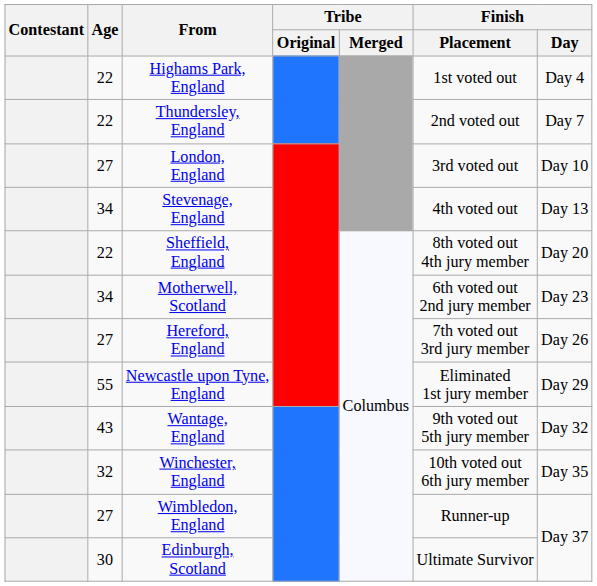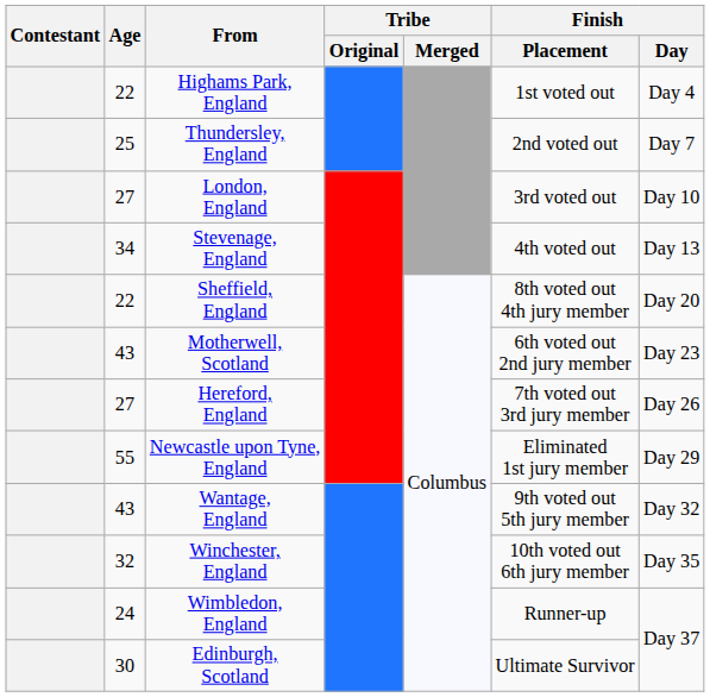 <table class="wikitable sortable" style="margin:auto; text-align:center">
 <tr>
 <th rowspan="2" scope="col">Contestant</th>
 <th rowspan="2" scope="col">Age</th>
 <th rowspan="2" scope="col" class=unsortable>From</th>
 <th colspan="2" scope="colgroup">Tribe</th>
 <th colspan="2" scope="colgroup">Finish</th>
 </tr>
 <tr>
 <th scope="col">Original</th>
 <th scope="col" class=unsortable>Merged</th>
 <th scope="col" class=unsortable>Placement</th>
 <th scope="col" class=unsortable>Day</th>
 </tr>
 <tr>
 <th scope="row" style=text-align:left></th>
 <td>22</td>
 <td><a href='#'>Highams Park,<br>England</a></td>
 <td rowspan="2" bgcolor=#1F75FE></td>
 <td rowspan="4" bgcolor="darkgray"></td>
 <td>1st voted out</td>
 <td>Day 4</td>
 </tr>
 <tr>
 <th scope="row" style=text-align:left></th>
-<td>22</td>
+<td>25</td>
 <td><a href='#'>Thundersley,<br>England</a></td>
 <td>2nd voted out</td>
 <td>Day 7</td>
 </tr>
 <tr>
 <th scope="row" style=text-align:left></th>
 <td>27</td>
 <td><a href='#'>London,<br>England</a></td>
 <td rowspan="6" bgcolor=#FF0000></td>
 <td>3rd voted out</td>
 <td>Day 10</td>
 </tr>
 <tr>
 <th scope="row" style=text-align:left></th>
 <td>34</td>
 <td><a href='#'>Stevenage,<br>England</a></td>
 <td>4th voted out</td>
 <td>Day 13</td>
 </tr>
 <tr>
 <th scope="row" style=text-align:left></th>
 <td>22</td>
 <td><a href='#'>Sheffield,<br>England</a></td>
 <td rowspan="8" bgcolor="#F8F8FF">Columbus</td>
 <td>8th voted out<br>4th jury member</td>
 <td>Day 20</td>
 </tr>
 <tr>
 <th scope="row" style=text-align:left></th>
-<td>34</td>
+<td>43</td>
 <td><a href='#'>Motherwell,<br>Scotland</a></td>
 <td>6th voted out<br>2nd jury member</td>
 <td>Day 23</td>
 </tr>
 <tr>
 <th scope="row" style=text-align:left></th>
 <td>27</td>
 <td><a href='#'>Hereford,<br>England</a></td>
 <td>7th voted out<br>3rd jury member</td>
 <td>Day 26</td>
 </tr>
 <tr>
 <th scope="row" style=text-align:left></th>
 <td>55</td>
 <td><a href='#'>Newcastle upon Tyne,<br>England</a></td>
 <td>Eliminated<br>1st jury member</td>
 <td>Day 29</td>
 </tr>
 <tr>
 <th scope="row" style=text-align:left></th>
 <td>43</td>
 <td><a href='#'>Wantage,<br>England</a></td>
 <td rowspan="4" bgcolor=#1F75FE></td>
 <td>9th voted out<br>5th jury member</td>
 <td>Day 32</td>
 </tr>
 <tr>
 <th scope="row" style=text-align:left></th>
 <td>32</td>
 <td><a href='#'>Winchester,<br>England</a></td>
 <td>10th voted out<br>6th jury member</td>
 <td>Day 35</td>
 </tr>
 <tr>
 <th scope="row" style=text-align:left></th>
-<td>27</td>
+<td>24</td>
 <td><a href='#'>Wimbledon,<br>England</a></td>
 <td>Runner-up</td>
 <td rowspan="2">Day 37</td>
 </tr>
 <tr>
 <th scope="row" style=text-align:left></th>
 <td>30</td>
 <td><a href='#'>Edinburgh,<br>Scotland</a></td>
 <td>Ultimate Survivor</td>
 </tr>
 </table>
